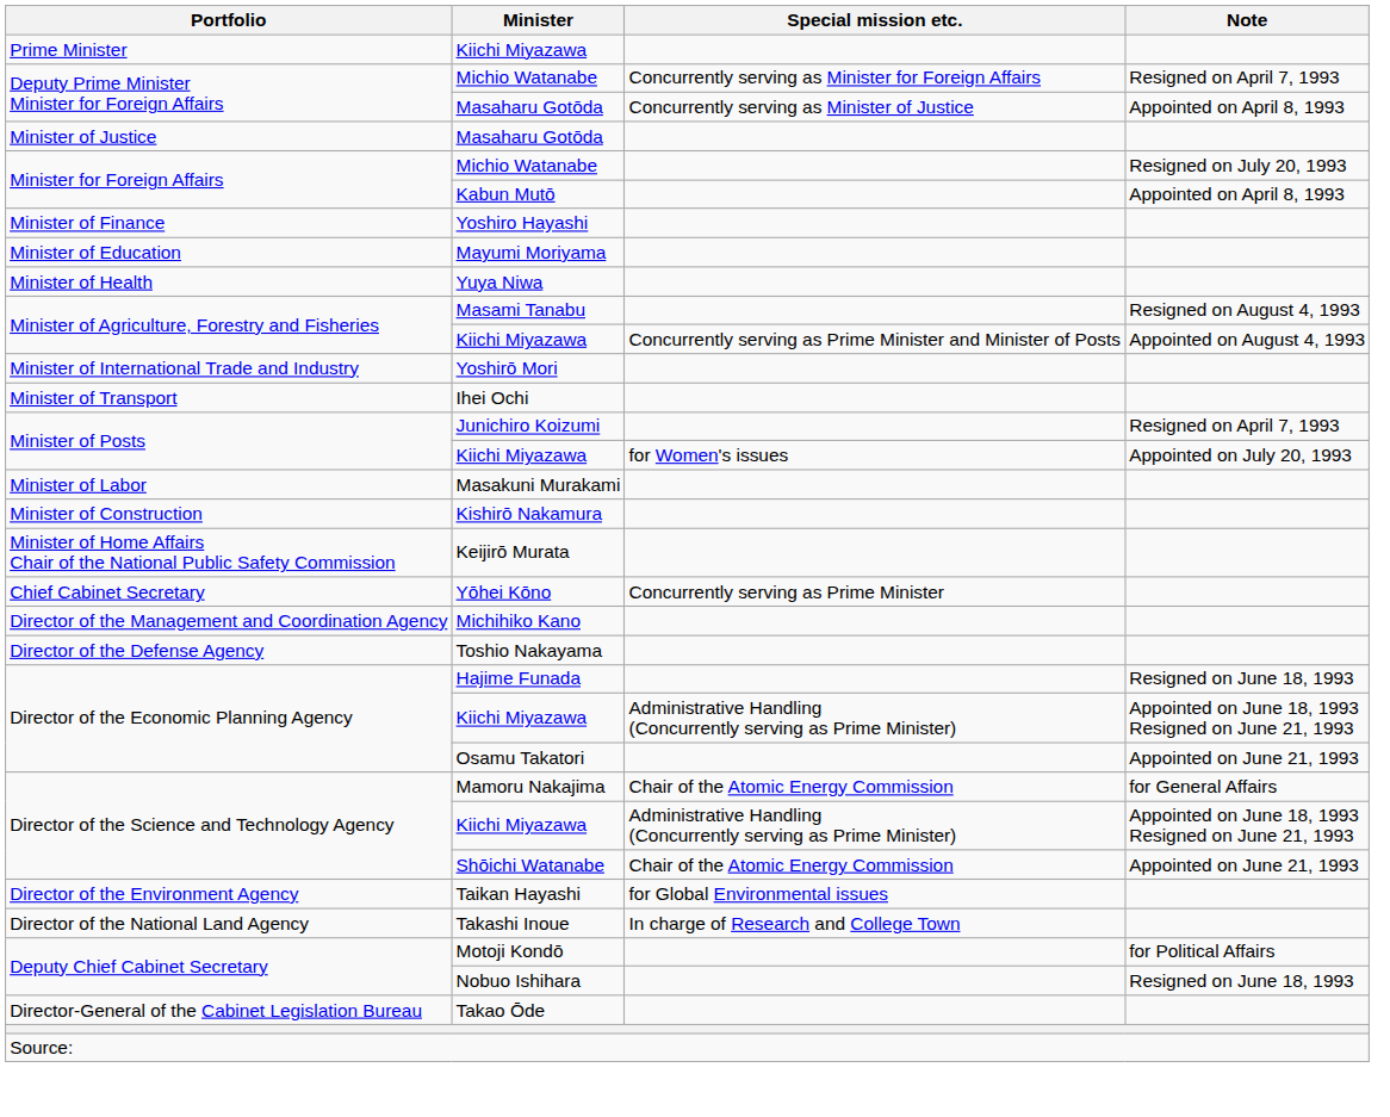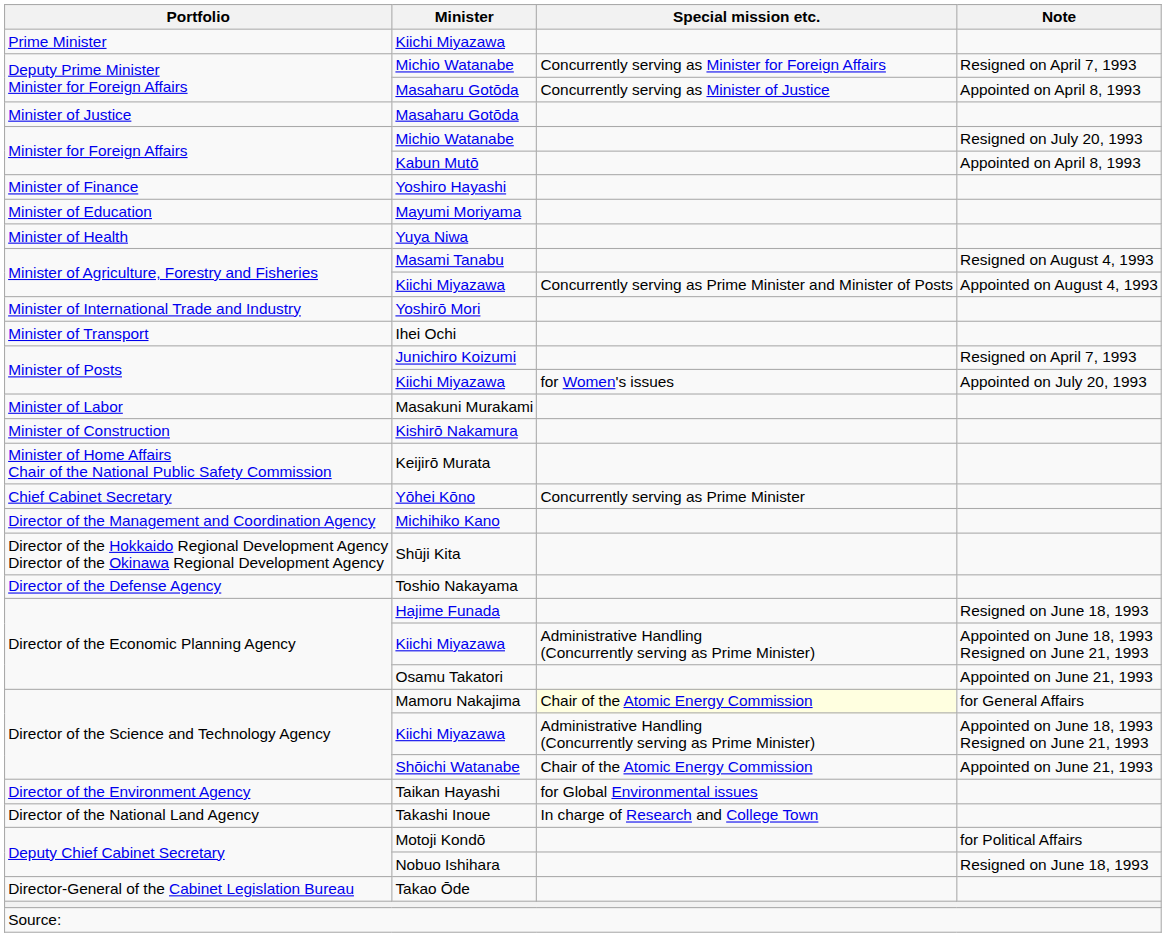 <table class="wikitable unsortable" style="font-size: 90%;">
 <tr>
 <th scope="col">Portfolio</th>
 <th scope="col">Minister</th>
 <th scope="col">Special mission etc.</th>
 <th scope="col">Note</th>
 </tr>
 <tr>
 <td><a href='#'>Prime Minister</a></td>
 <td><a href='#'>Kiichi Miyazawa</a></td>
 <td></td>
 <td></td>
 </tr>
 <tr>
 <td rowspan=2><a href='#'>Deputy Prime Minister</a><br><a href='#'>Minister for Foreign Affairs</a></td>
 <td><a href='#'>Michio Watanabe</a></td>
 <td>Concurrently serving as <a href='#'>Minister for Foreign Affairs</a></td>
 <td>Resigned on April 7, 1993</td>
 </tr>
 <tr>
 <td><a href='#'>Masaharu Gotōda</a></td>
 <td>Concurrently serving as <a href='#'>Minister of Justice</a></td>
 <td>Appointed on April 8, 1993</td>
 </tr>
 <tr>
 <td><a href='#'>Minister of Justice</a></td>
 <td><a href='#'>Masaharu Gotōda</a></td>
 <td></td>
 <td></td>
 </tr>
 <tr>
 <td rowspan=2><a href='#'>Minister for Foreign Affairs</a></td>
 <td><a href='#'>Michio Watanabe</a></td>
 <td></td>
 <td>Resigned on July 20, 1993</td>
 </tr>
 <tr>
 <td><a href='#'>Kabun Mutō</a></td>
 <td></td>
 <td>Appointed on April 8, 1993</td>
 </tr>
 <tr>
 <td><a href='#'>Minister of Finance</a></td>
 <td><a href='#'>Yoshiro Hayashi</a></td>
 <td></td>
 <td></td>
 </tr>
 <tr>
 <td><a href='#'>Minister of Education</a></td>
 <td><a href='#'>Mayumi Moriyama</a></td>
 <td></td>
 <td></td>
 </tr>
 <tr>
 <td><a href='#'>Minister of Health</a></td>
 <td><a href='#'>Yuya Niwa</a></td>
 <td></td>
 <td></td>
 </tr>
 <tr>
 <td rowspan=2><a href='#'>Minister of Agriculture, Forestry and Fisheries</a></td>
 <td><a href='#'>Masami Tanabu</a></td>
 <td></td>
 <td>Resigned on August 4, 1993</td>
 </tr>
 <tr>
 <td><a href='#'>Kiichi Miyazawa</a></td>
 <td>Concurrently serving as Prime Minister and Minister of Posts</td>
 <td>Appointed on August 4, 1993</td>
 </tr>
 <tr>
 <td><a href='#'>Minister of International Trade and Industry</a></td>
 <td><a href='#'>Yoshirō Mori</a></td>
 <td></td>
 <td></td>
 </tr>
 <tr>
 <td><a href='#'>Minister of Transport</a></td>
 <td>Ihei Ochi</td>
 <td></td>
 <td></td>
 </tr>
 <tr>
 <td rowspan=2><a href='#'>Minister of Posts</a></td>
 <td><a href='#'>Junichiro Koizumi</a></td>
 <td></td>
 <td>Resigned on April 7, 1993</td>
 </tr>
 <tr>
 <td><a href='#'>Kiichi Miyazawa</a></td>
 <td>for <a href='#'>Women</a>'s issues</td>
 <td>Appointed on July 20, 1993</td>
 </tr>
 <tr>
 <td><a href='#'>Minister of Labor</a></td>
 <td>Masakuni Murakami</td>
 <td></td>
 <td></td>
 </tr>
 <tr>
 <td><a href='#'>Minister of Construction</a></td>
 <td><a href='#'>Kishirō Nakamura</a></td>
 <td></td>
 <td></td>
 </tr>
 <tr>
 <td><a href='#'>Minister of Home Affairs</a><br><a href='#'>Chair of the National Public Safety Commission</a></td>
 <td>Keijirō Murata</td>
 <td></td>
 <td></td>
 </tr>
 <tr>
 <td><a href='#'>Chief Cabinet Secretary</a></td>
 <td><a href='#'>Yōhei Kōno</a></td>
 <td>Concurrently serving as Prime Minister</td>
 <td></td>
 </tr>
 <tr>
 <td><a href='#'>Director of the Management and Coordination Agency</a></td>
 <td><a href='#'>Michihiko Kano</a></td>
 <td></td>
 <td></td>
 </tr>
 <tr>
+<td>Director of the <a href='#'>Hokkaido</a> Regional Development Agency<br>Director of the <a href='#'>Okinawa</a> Regional Development Agency</td>
+<td>Shūji Kita</td>
+<td></td>
+<td></td>
+</tr>
+<tr>
 <td><a href='#'>Director of the Defense Agency</a></td>
 <td>Toshio Nakayama</td>
 <td></td>
 <td></td>
 </tr>
 <tr>
 <td rowspan=3>Director of the Economic Planning Agency</td>
 <td><a href='#'>Hajime Funada</a></td>
 <td></td>
 <td>Resigned on June 18, 1993</td>
 </tr>
 <tr>
 <td><a href='#'>Kiichi Miyazawa</a></td>
 <td>Administrative Handling<br>(Concurrently serving as Prime Minister)</td>
 <td>Appointed on June 18, 1993<br>Resigned on June 21, 1993</td>
 </tr>
 <tr>
 <td>Osamu Takatori</td>
 <td></td>
 <td>Appointed on June 21, 1993</td>
 </tr>
 <tr>
 <td rowspan=3>Director of the Science and Technology Agency</td>
 <td>Mamoru Nakajima</td>
-<td>Chair of the <a href='#'>Atomic Energy Commission</a></td>
+<td style="background: lightyellow;">Chair of the <a href='#'>Atomic Energy Commission</a></td>
 <td>for General Affairs</td>
 </tr>
 <tr>
 <td><a href='#'>Kiichi Miyazawa</a></td>
 <td>Administrative Handling<br>(Concurrently serving as Prime Minister)</td>
 <td>Appointed on June 18, 1993<br>Resigned on June 21, 1993</td>
 </tr>
 <tr>
 <td><a href='#'>Shōichi Watanabe</a></td>
 <td>Chair of the <a href='#'>Atomic Energy Commission</a></td>
 <td>Appointed on June 21, 1993</td>
 </tr>
 <tr>
 <td><a href='#'>Director of the Environment Agency</a></td>
 <td>Taikan Hayashi</td>
 <td>for Global <a href='#'>Environmental issues</a></td>
 <td></td>
 </tr>
 <tr>
 <td>Director of the National Land Agency</td>
 <td>Takashi Inoue</td>
 <td>In charge of <a href='#'>Research</a> and <a href='#'>College Town</a></td>
 <td></td>
 </tr>
 <tr>
 <td rowspan=2><a href='#'>Deputy Chief Cabinet Secretary</a></td>
 <td>Motoji Kondō</td>
 <td></td>
 <td>for Political Affairs</td>
 </tr>
 <tr>
 <td>Nobuo Ishihara</td>
 <td></td>
 <td>Resigned on June 18, 1993</td>
 </tr>
 <tr>
 <td>Director-General of the <a href='#'>Cabinet Legislation Bureau</a></td>
 <td>Takao Ōde</td>
 <td></td>
 <td></td>
 </tr>
 <tr>
 <th colspan="4"></th>
 </tr>
 <tr>
 <td colspan="4">Source:</td>
 </tr>
 </table>
